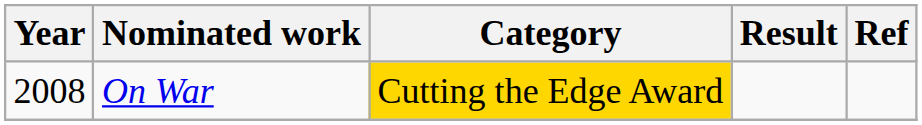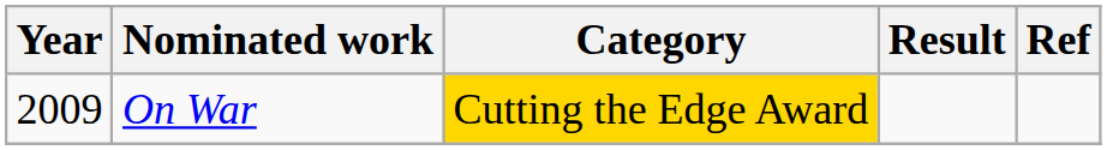 <table class="wikitable sortable">
 <tr>
 <th>Year</th>
 <th>Nominated work</th>
 <th>Category</th>
 <th>Result</th>
 <th>Ref</th>
 </tr>
 <tr>
-<td>2008</td>
+<td>2009</td>
 <td><em><a href='#'>On War</a></em></td>
 <td style="background: gold;">Cutting the Edge Award</td>
 <td></td>
 <td></td>
 </tr>
 <tr>
 </tr>
 </table>
